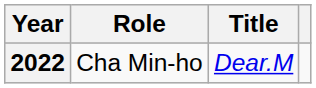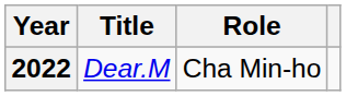 <table class="wikitable plainrowheaders sortable">
 <tr>
 <th scope="col">Year</th>
+<th scope="col">Title</th>
 <th scope="col">Role</th>
-<th scope="col">Title</th>
 <th scope="col" class="unsortable"></th>
 </tr>
 <tr>
 <th scope="row">2022</th>
+<td><em><a href='#'>Dear.M</a></em></td>
 <td>Cha Min-ho</td>
-<td><em><a href='#'>Dear.M</a></em></td>
 <td style="text-align:center"></td>
 </tr>
 </table>
